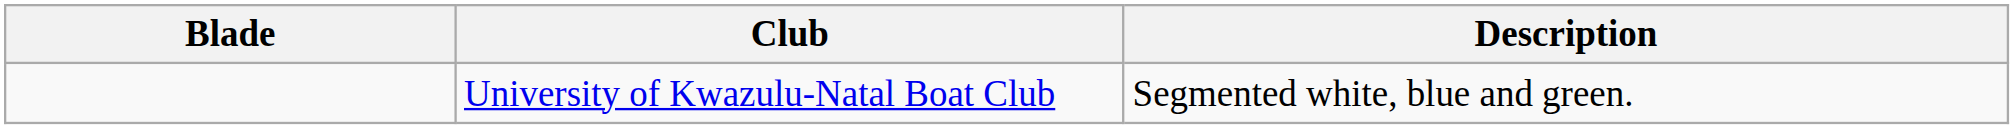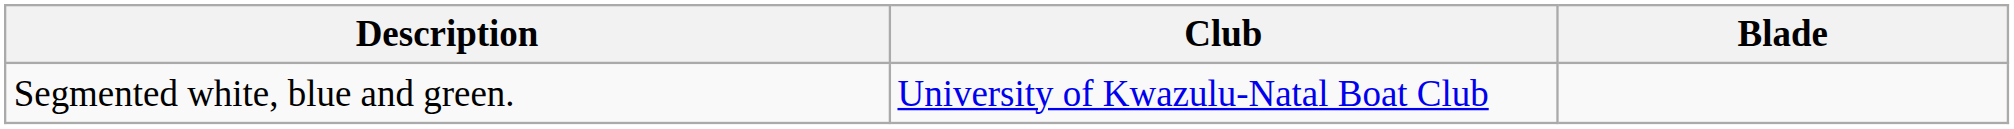 <table class="wikitable">
 <tr>
+<th width=400>Description</th>
+<th width=300>Club</th>
 <th width=200>Blade</th>
-<th width=300>Club</th>
-<th width=400>Description</th>
 </tr>
 <tr>
+<td>Segmented white, blue and green.</td>
+<td><a href='#'>University of Kwazulu-Natal Boat Club</a></td>
 <td></td>
-<td><a href='#'>University of Kwazulu-Natal Boat Club</a></td>
-<td>Segmented white, blue and green.</td>
 </tr>
 </table>
